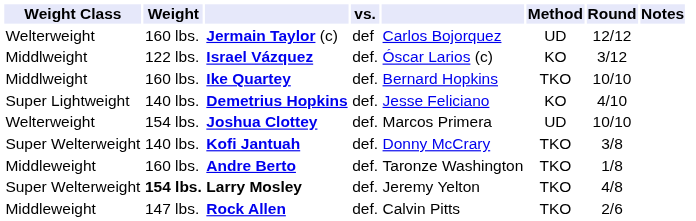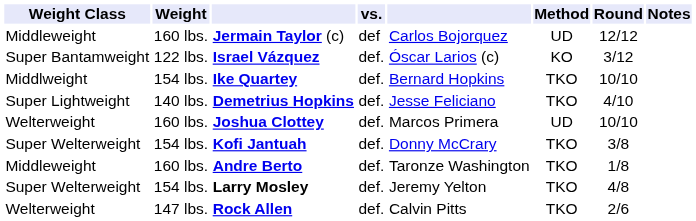 <table class="toccolours" style="font-size: 85%;">
 <tr>
 <th style="background:#e6e8fa; color:#000; text-align:center;">Weight Class</th>
 <th style="background:#e6e8fa; color:#000; text-align:center;">Weight</th>
 <th style="background:#e6e8fa; color:#000; text-align:center;"></th>
 <th style="background:#e6e8fa; color:#000; text-align:center;">vs.</th>
 <th style="background:#e6e8fa; color:#000; text-align:center;"></th>
 <th style="background:#e6e8fa; color:#000; text-align:center;">Method</th>
 <th style="background:#e6e8fa; color:#000; text-align:center;">Round</th>
 <th style="background:#e6e8fa; color:#000; text-align:center;">Notes</th>
 </tr>
 <tr>
-<td>Welterweight</td>
+<td>Middleweight</td>
 <td>160 lbs.</td>
 <td><strong><a href='#'>Jermain Taylor</a></strong> (c)</td>
 <td>def</td>
 <td><a href='#'>Carlos Bojorquez</a></td>
 <td align=center>UD</td>
 <td align=center>12/12</td>
 <td></td>
 </tr>
 <tr>
-<td>Middlweight</td>
+<td>Super Bantamweight</td>
 <td>122 lbs.</td>
 <td><strong><a href='#'>Israel Vázquez</a></strong></td>
 <td>def.</td>
 <td><a href='#'>Óscar Larios</a> (c)</td>
 <td align=center>KO</td>
 <td align=center>3/12</td>
 <td></td>
 </tr>
 <tr>
 <td>Middlweight</td>
-<td>160 lbs.</td>
+<td>154 lbs.</td>
 <td><strong><a href='#'>Ike Quartey</a></strong></td>
 <td>def.</td>
 <td><a href='#'>Bernard Hopkins</a></td>
 <td align=center>TKO</td>
 <td align=center>10/10</td>
 </tr>
 <tr>
 <td>Super Lightweight</td>
 <td>140 lbs.</td>
 <td><strong><a href='#'>Demetrius Hopkins</a></strong></td>
 <td>def.</td>
 <td><a href='#'>Jesse Feliciano</a></td>
-<td align=center>KO</td>
+<td align=center>TKO</td>
 <td align=center>4/10</td>
 </tr>
 <tr>
 <td>Welterweight</td>
-<td>154 lbs.</td>
+<td>160 lbs.</td>
 <td><strong><a href='#'>Joshua Clottey</a></strong></td>
 <td>def.</td>
 <td>Marcos Primera</td>
 <td align=center>UD</td>
 <td align=center>10/10</td>
 </tr>
 <tr>
 <td>Super Welterweight</td>
-<td>140 lbs.</td>
+<td>154 lbs.</td>
 <td><strong><a href='#'>Kofi Jantuah</a></strong></td>
 <td>def.</td>
 <td><a href='#'>Donny McCrary</a></td>
 <td align=center>TKO</td>
 <td align=center>3/8</td>
 </tr>
 <tr>
 <td>Middleweight</td>
 <td>160 lbs.</td>
 <td><strong><a href='#'>Andre Berto</a></strong></td>
 <td>def.</td>
 <td>Taronze Washington</td>
 <td align=center>TKO</td>
 <td align=center>1/8</td>
 </tr>
 <tr>
 <td>Super Welterweight</td>
-<td><strong>154 lbs.</strong></td>
+<td>154 lbs.</td>
 <td><strong>Larry Mosley</strong></td>
 <td>def.</td>
 <td>Jeremy Yelton</td>
 <td align=center>TKO</td>
 <td align=center>4/8</td>
 </tr>
 <tr>
-<td>Middleweight</td>
+<td>Welterweight</td>
 <td>147 lbs.</td>
 <td><strong><a href='#'>Rock Allen</a></strong></td>
 <td>def.</td>
 <td>Calvin Pitts</td>
 <td align=center>TKO</td>
 <td align=center>2/6</td>
 </tr>
 </table>
